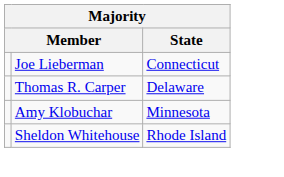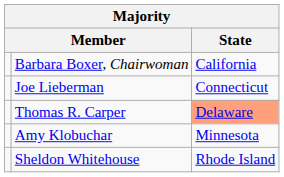 <table class=wikitable>
 <tr>
 <th colspan=3>Majority</th>
 </tr>
 <tr>
 <th colspan=2>Member</th>
 <th>State</th>
 </tr>
 <tr>
 <td></td>
+<td><a href='#'>Barbara Boxer</a>, <em>Chairwoman</em></td>
+<td><a href='#'>California</a></td>
+</tr>
+<tr>
+<td></td>
 <td><a href='#'>Joe Lieberman</a></td>
 <td><a href='#'>Connecticut</a></td>
 </tr>
 <tr>
 <td></td>
 <td><a href='#'>Thomas R. Carper</a></td>
-<td><a href='#'>Delaware</a></td>
+<td style="background: lightsalmon;"><a href='#'>Delaware</a></td>
 </tr>
 <tr>
 <td></td>
 <td><a href='#'>Amy Klobuchar</a></td>
 <td><a href='#'>Minnesota</a></td>
 </tr>
 <tr>
 <td></td>
 <td><a href='#'>Sheldon Whitehouse</a></td>
 <td><a href='#'>Rhode Island</a></td>
 </tr>
 </table>
